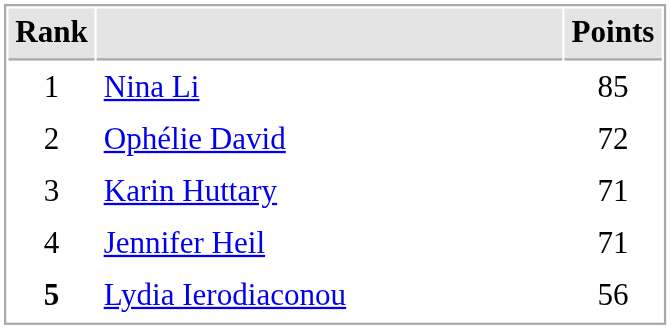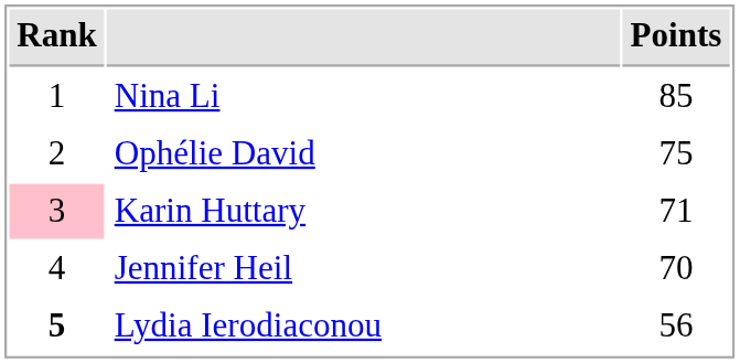 <table cellspacing="1" cellpadding="3" style="border:1px solid #AAAAAA;font-size:86%">
 <tr bgcolor="#E4E4E4">
 <th style="border-bottom:1px solid #AAAAAA" width=10>Rank</th>
 <th style="border-bottom:1px solid #AAAAAA" width=200></th>
 <th style="border-bottom:1px solid #AAAAAA" width=20>Points</th>
 </tr>
 <tr>
 <td align="center">1</td>
 <td> <a href='#'>Nina Li</a></td>
 <td align=center>85</td>
 </tr>
 <tr>
 <td align="center">2</td>
 <td> <a href='#'>Ophélie David</a></td>
-<td align=center>72</td>
+<td align=center>75</td>
 </tr>
 <tr>
-<td align="center">3</td>
+<td align="center" style="background: pink;">3</td>
 <td> <a href='#'>Karin Huttary</a></td>
 <td align=center>71</td>
 </tr>
 <tr>
 <td align="center">4</td>
 <td> <a href='#'>Jennifer Heil</a></td>
-<td align=center>71</td>
+<td align=center>70</td>
 </tr>
 <tr>
 <td align="center"><strong>5</strong></td>
 <td> <a href='#'>Lydia Ierodiaconou</a></td>
 <td align=center>56</td>
 </tr>
 </table>
